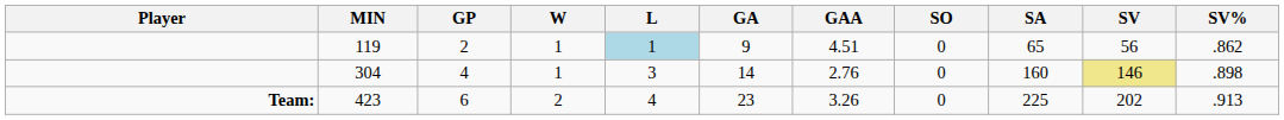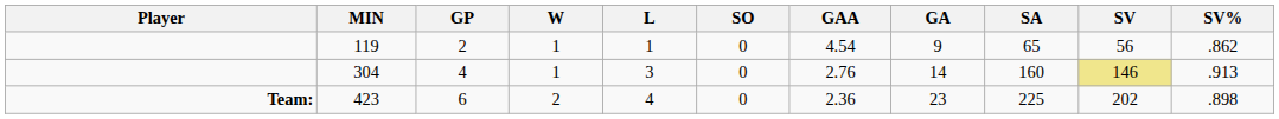 <table class="wikitable sortable" width="60%">
 <tr>
 <th bgcolor="#DDDDFF" width="10%">Player</th>
 <th width="3%" bgcolor="#DDDDFF" title="Minutes played">MIN</th>
 <th width="3%" bgcolor="#DDDDFF" title="Games played in">GP</th>
 <th width="3%" bgcolor="#DDDDFF" title="Games played in">W</th>
 <th width="3%" bgcolor="#DDDDFF"title="Games played in">L</th>
+<th width="3%" bgcolor="#DDDDFF" title="Shut-outs">SO</th>
+<th width="3%" bgcolor="#DDDDFF" title="Goals against average">GAA</th>
 <th width="3%" bgcolor="#DDDDFF" title="Goals against">GA</th>
-<th width="3%" bgcolor="#DDDDFF" title="Goals against average">GAA</th>
-<th width="3%" bgcolor="#DDDDFF" title="Shut-outs">SO</th>
 <th width="3%" bgcolor="#DDDDFF" title="Shots against">SA</th>
 <th width="3%" bgcolor="#DDDDFF" title="Shots saved">SV</th>
 <th width="3%" bgcolor="#DDDDFF" title="Save percentage">SV%</th>
 </tr>
 <tr align="center">
 <td align="right"></td>
 <td>119</td>
 <td>2</td>
 <td>1</td>
-<td style="background: lightblue;">1</td>
+<td>1</td>
+<td>0</td>
+<td>4.54</td>
 <td>9</td>
-<td>4.51</td>
-<td>0</td>
 <td>65</td>
 <td>56</td>
 <td>.862</td>
 </tr>
 <tr align="center">
 <td align="right"></td>
 <td>304</td>
 <td>4</td>
 <td>1</td>
 <td>3</td>
+<td>0</td>
+<td>2.76</td>
 <td>14</td>
-<td>2.76</td>
-<td>0</td>
 <td>160</td>
 <td style="background: khaki;">146</td>
-<td>.898</td>
+<td>.913</td>
 </tr>
 <tr align="center">
 <td align="right"><strong>Team:</strong></td>
 <td>423</td>
 <td>6</td>
 <td>2</td>
 <td>4</td>
+<td>0</td>
+<td>2.36</td>
 <td>23</td>
-<td>3.26</td>
-<td>0</td>
 <td>225</td>
 <td>202</td>
-<td>.913</td>
+<td>.898</td>
 </tr>
 </table>
